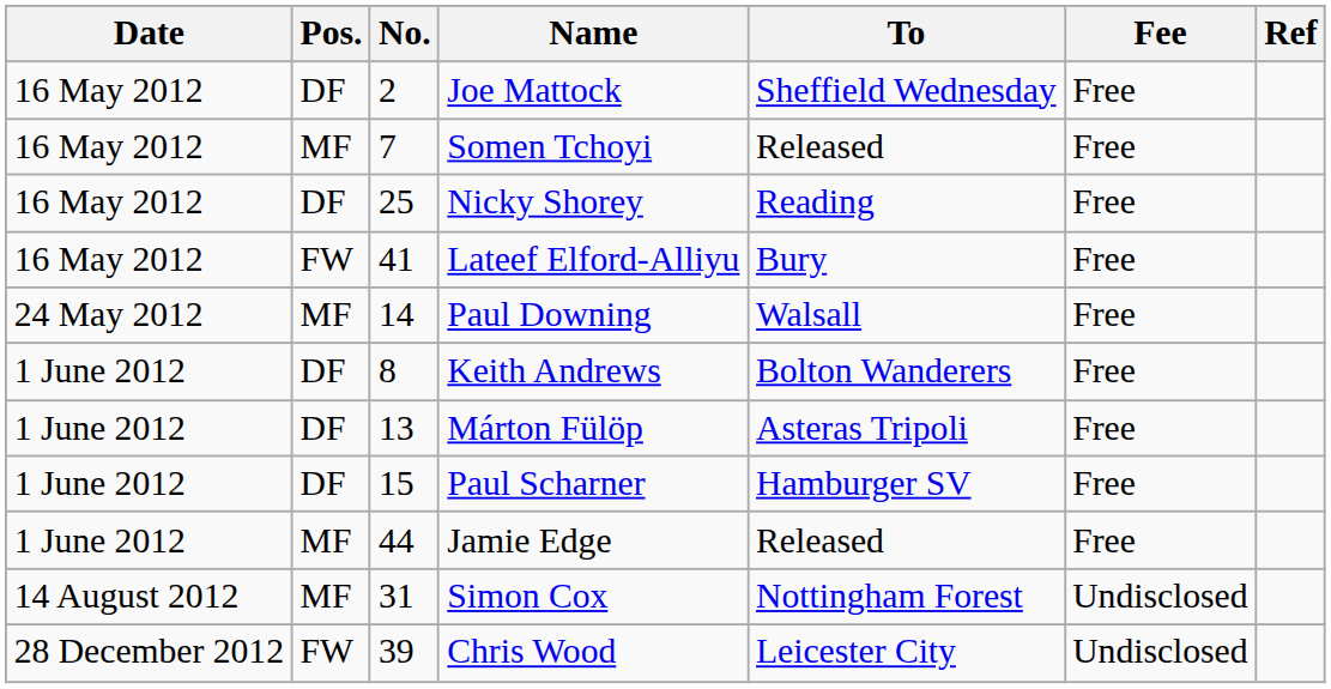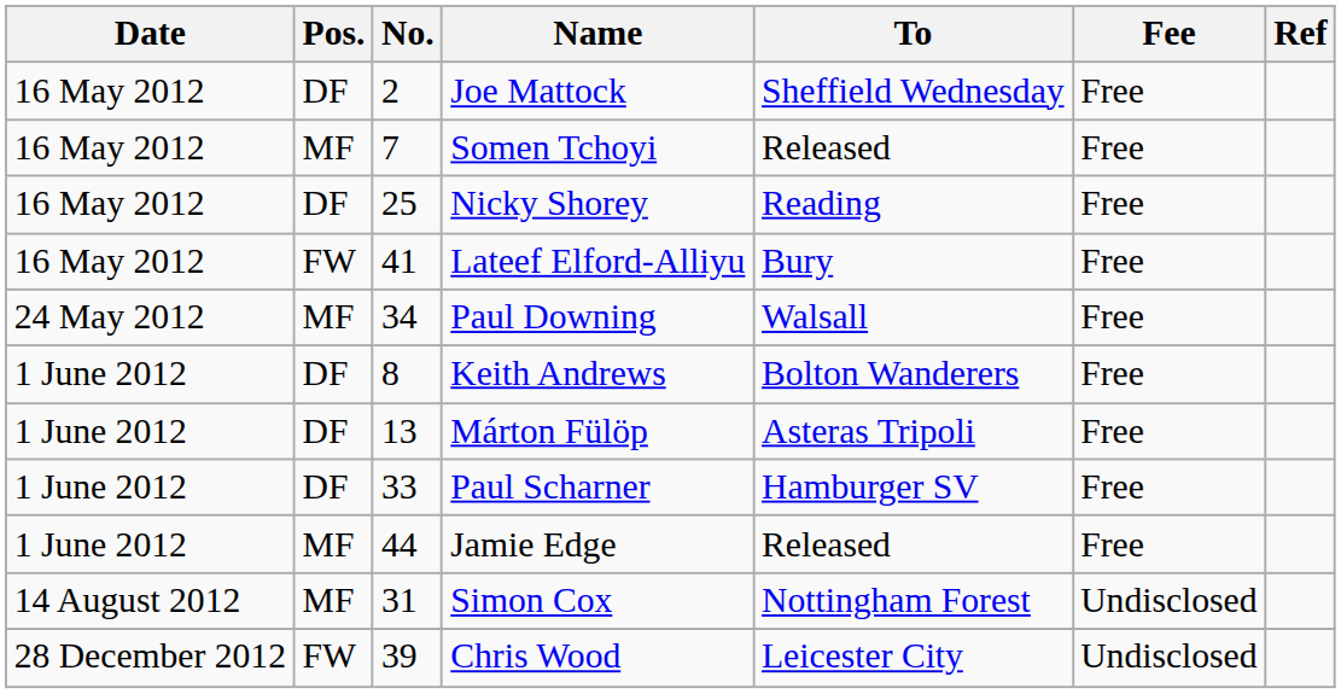 <table class="wikitable">
 <tr>
 <th>Date</th>
 <th>Pos.</th>
 <th>No.</th>
 <th>Name</th>
 <th>To</th>
 <th>Fee</th>
 <th>Ref</th>
 </tr>
 <tr>
 <td>16 May 2012</td>
 <td>DF</td>
 <td>2</td>
 <td><a href='#'>Joe Mattock</a></td>
 <td><a href='#'>Sheffield Wednesday</a></td>
 <td>Free</td>
 <td></td>
 </tr>
 <tr>
 <td>16 May 2012</td>
 <td>MF</td>
 <td>7</td>
 <td><a href='#'>Somen Tchoyi</a></td>
 <td>Released</td>
 <td>Free</td>
 <td></td>
 </tr>
 <tr>
 <td>16 May 2012</td>
 <td>DF</td>
 <td>25</td>
 <td><a href='#'>Nicky Shorey</a></td>
 <td><a href='#'>Reading</a></td>
 <td>Free</td>
 <td></td>
 </tr>
 <tr>
 <td>16 May 2012</td>
 <td>FW</td>
 <td>41</td>
 <td><a href='#'>Lateef Elford-Alliyu</a></td>
 <td><a href='#'>Bury</a></td>
 <td>Free</td>
 <td></td>
 </tr>
 <tr>
 <td>24 May 2012</td>
 <td>MF</td>
-<td>14</td>
+<td>34</td>
 <td><a href='#'>Paul Downing</a></td>
 <td><a href='#'>Walsall</a></td>
 <td>Free</td>
 <td></td>
 </tr>
 <tr>
 <td>1 June 2012</td>
 <td>DF</td>
 <td>8</td>
 <td><a href='#'>Keith Andrews</a></td>
 <td><a href='#'>Bolton Wanderers</a></td>
 <td>Free</td>
 <td></td>
 </tr>
 <tr>
 <td>1 June 2012</td>
 <td>DF</td>
 <td>13</td>
 <td><a href='#'>Márton Fülöp</a></td>
 <td><a href='#'>Asteras Tripoli</a></td>
 <td>Free</td>
 <td></td>
 </tr>
 <tr>
 <td>1 June 2012</td>
 <td>DF</td>
-<td>15</td>
+<td>33</td>
 <td><a href='#'>Paul Scharner</a></td>
 <td><a href='#'>Hamburger SV</a></td>
 <td>Free</td>
 <td></td>
 </tr>
 <tr>
 <td>1 June 2012</td>
 <td>MF</td>
 <td>44</td>
 <td>Jamie Edge</td>
 <td>Released</td>
 <td>Free</td>
 <td></td>
 </tr>
 <tr>
 <td>14 August 2012</td>
 <td>MF</td>
 <td>31</td>
 <td><a href='#'>Simon Cox</a></td>
 <td><a href='#'>Nottingham Forest</a></td>
 <td>Undisclosed</td>
 <td></td>
 </tr>
 <tr>
 <td>28 December 2012</td>
 <td>FW</td>
 <td>39</td>
 <td><a href='#'>Chris Wood</a></td>
 <td><a href='#'>Leicester City</a></td>
 <td>Undisclosed</td>
 <td></td>
 </tr>
 </table>
